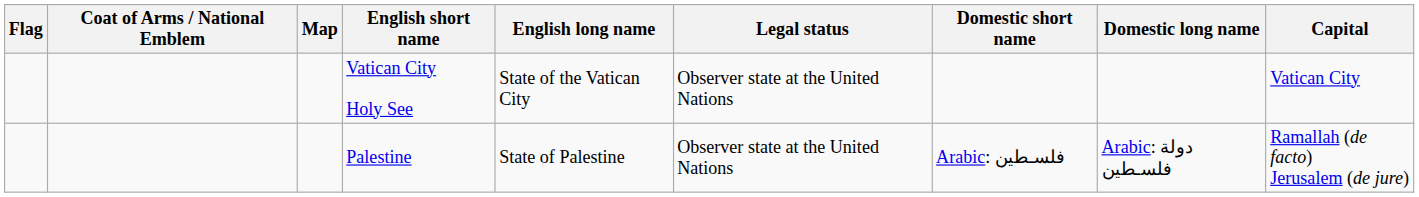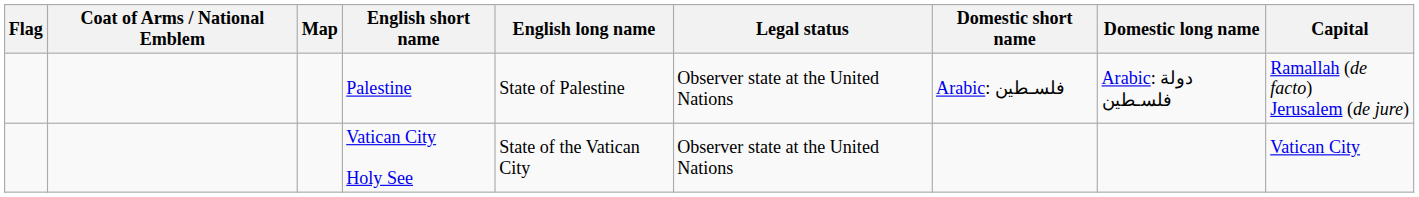 <table class="wikitable">
 <tr>
 <th>Flag</th>
 <th>Coat of Arms / National Emblem</th>
 <th>Map</th>
 <th>English short name</th>
 <th>English long name</th>
 <th>Legal status</th>
 <th>Domestic short name</th>
 <th>Domestic long name</th>
 <th>Capital</th>
 </tr>
 <tr>
 <td></td>
 <td></td>
 <td></td>
+<td><a href='#'>Palestine</a></td>
+<td>State of Palestine</td>
+<td>Observer state at the United Nations</td>
+<td><a href='#'>Arabic</a>: فلسـطين <em></em></td>
+<td><a href='#'>Arabic</a>: دولة فلسـطين <em></em></td>
+<td><a href='#'>Ramallah</a> (<em>de facto</em>)<br><a href='#'>Jerusalem</a> (<em>de jure</em>)</td>
+</tr>
+<tr>
+<td></td>
+<td></td>
+<td></td>
 <td><a href='#'>Vatican City</a><br><br><a href='#'>Holy See</a></td>
 <td>State of the Vatican City</td>
 <td>Observer state at the United Nations</td>
 <td><br></td>
 <td></td>
 <td><a href='#'>Vatican City</a><br><br></td>
 </tr>
-<tr>
-<td></td>
-<td></td>
-<td></td>
-<td><a href='#'>Palestine</a></td>
-<td>State of Palestine</td>
-<td>Observer state at the United Nations</td>
-<td><a href='#'>Arabic</a>: فلسـطين <em></em></td>
-<td><a href='#'>Arabic</a>: دولة فلسـطين <em></em></td>
-<td><a href='#'>Ramallah</a> (<em>de facto</em>)<br><a href='#'>Jerusalem</a> (<em>de jure</em>)</td>
-</tr>
 </table>
